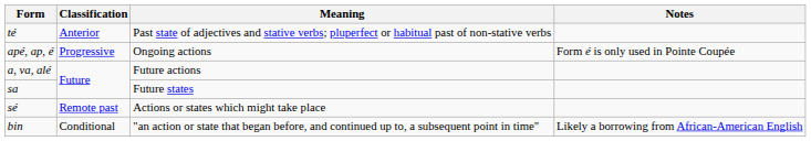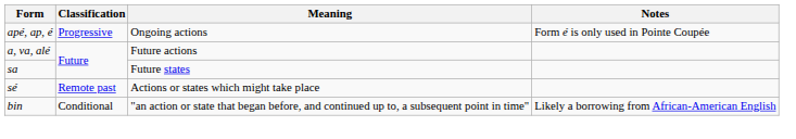 <table class="wikitable">
 <tr>
 <th>Form</th>
 <th>Classification</th>
 <th>Meaning</th>
 <th>Notes</th>
-</tr>
-<tr>
-<td><em>té</em></td>
-<td><a href='#'>Anterior</a></td>
-<td>Past <a href='#'>state</a> of adjectives and <a href='#'>stative verbs</a>; <a href='#'>pluperfect</a> or <a href='#'>habitual</a> past of non-stative verbs</td>
-<td></td>
 </tr>
 <tr>
 <td><em>apé, ap, é</em></td>
 <td><a href='#'>Progressive</a></td>
 <td>Ongoing actions</td>
 <td>Form <em>é</em> is only used in Pointe Coupée</td>
 </tr>
 <tr>
 <td><em>a, va, alé</em></td>
 <td rowspan="2"><a href='#'>Future</a></td>
 <td>Future actions</td>
 <td></td>
 </tr>
 <tr>
 <td><em>sa</em></td>
 <td>Future <a href='#'>states</a></td>
 <td></td>
 </tr>
 <tr>
 <td><em>sé</em></td>
 <td><a href='#'>Remote past</a></td>
 <td>Actions or states which might take place</td>
 <td></td>
 </tr>
 <tr>
 <td><em>bin</em></td>
 <td>Conditional</td>
 <td>"an action or state that began before, and continued up to, a subsequent point in time"</td>
 <td>Likely a borrowing from <a href='#'>African-American English</a></td>
 </tr>
 </table>
